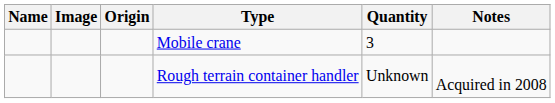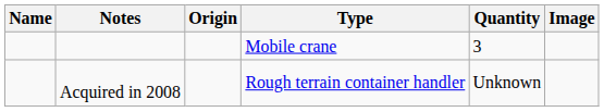 <table class="wikitable">
 <tr>
 <th>Name</th>
-<th>Image</th>
+<th>Notes</th>
 <th>Origin</th>
 <th>Type</th>
 <th>Quantity</th>
-<th>Notes</th>
+<th>Image</th>
 </tr>
 <tr>
 <td></td>
 <td></td>
 <td></td>
 <td><a href='#'>Mobile crane</a></td>
 <td>3</td>
 <td></td>
 </tr>
 <tr>
 <td></td>
-<td></td>
+<td><br>Acquired in 2008</td>
 <td></td>
 <td><a href='#'>Rough terrain container handler</a></td>
 <td>Unknown</td>
-<td><br>Acquired in 2008</td>
+<td></td>
 </tr>
 </table>
